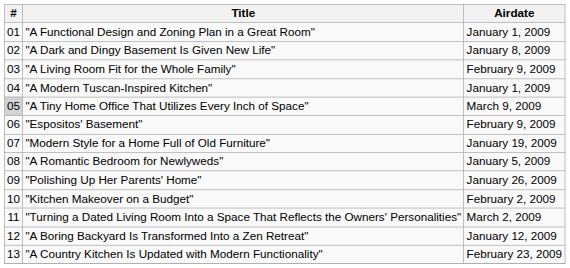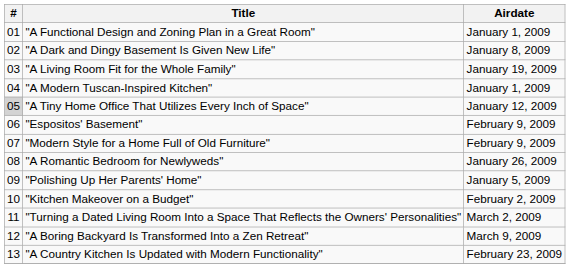 <table class="wikitable sortable">
 <tr>
 <th>#</th>
 <th>Title</th>
 <th>Airdate</th>
 </tr>
 <tr>
 <td nowrap="nowrap" align="center">01</td>
 <td>"A Functional Design and Zoning Plan in a Great Room"</td>
 <td>January 1, 2009</td>
 </tr>
 <tr>
 <td nowrap="nowrap" align="center">02</td>
 <td>"A Dark and Dingy Basement Is Given New Life"</td>
 <td>January 8, 2009</td>
 </tr>
 <tr>
 <td nowrap="nowrap" align="center">03</td>
 <td>"A Living Room Fit for the Whole Family"</td>
-<td>February 9, 2009</td>
+<td>January 19, 2009</td>
 </tr>
 <tr>
 <td nowrap="nowrap" align="center">04</td>
 <td>"A Modern Tuscan-Inspired Kitchen"</td>
 <td>January 1, 2009</td>
 </tr>
 <tr>
 <td nowrap="nowrap" align="center" style="background: lightgrey;">05</td>
 <td>"A Tiny Home Office That Utilizes Every Inch of Space"</td>
-<td>March 9, 2009</td>
+<td>January 12, 2009</td>
 </tr>
 <tr>
 <td nowrap="nowrap" align="center">06</td>
 <td>"Espositos' Basement"</td>
 <td>February 9, 2009</td>
 </tr>
 <tr>
 <td nowrap="nowrap" align="center">07</td>
 <td>"Modern Style for a Home Full of Old Furniture"</td>
-<td>January 19, 2009</td>
+<td>February 9, 2009</td>
 </tr>
 <tr>
 <td nowrap="nowrap" align="center">08</td>
 <td>"A Romantic Bedroom for Newlyweds"</td>
-<td>January 5, 2009</td>
+<td>January 26, 2009</td>
 </tr>
 <tr>
 <td nowrap="nowrap" align="center">09</td>
 <td>"Polishing Up Her Parents' Home"</td>
-<td>January 26, 2009</td>
+<td>January 5, 2009</td>
 </tr>
 <tr>
 <td nowrap="nowrap" align="center">10</td>
 <td>"Kitchen Makeover on a Budget"</td>
 <td>February 2, 2009</td>
 </tr>
 <tr>
 <td nowrap="nowrap" align="center">11</td>
 <td>"Turning a Dated Living Room Into a Space That Reflects the Owners' Personalities"</td>
 <td>March 2, 2009</td>
 </tr>
 <tr>
 <td nowrap="nowrap" align="center">12</td>
 <td>"A Boring Backyard Is Transformed Into a Zen Retreat"</td>
-<td>January 12, 2009</td>
+<td>March 9, 2009</td>
 </tr>
 <tr>
 <td nowrap="nowrap" align="center">13</td>
 <td>"A Country Kitchen Is Updated with Modern Functionality"</td>
 <td>February 23, 2009</td>
 </tr>
 <tr>
 </tr>
 </table>
